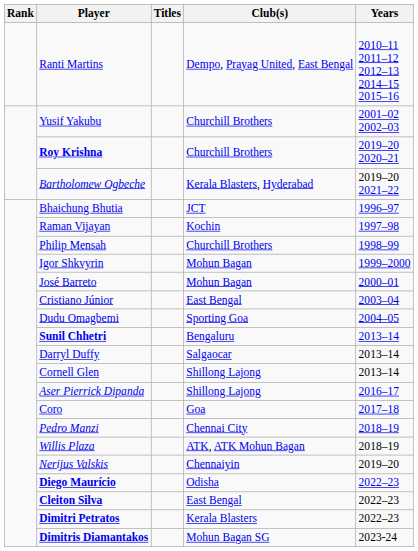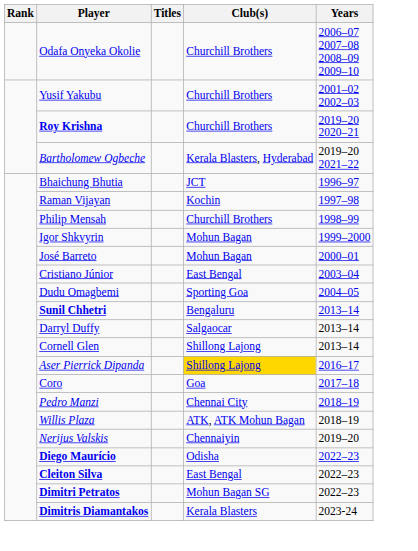 <table class="wikitable sortable">
 <tr>
 <th>Rank</th>
 <th>Player</th>
 <th>Titles</th>
 <th>Club(s)</th>
 <th>Years</th>
 </tr>
 <tr>
 <td></td>
-<td> <a href='#'>Ranti Martins</a></td>
+<td> <a href='#'>Odafa Onyeka Okolie</a></td>
 <td></td>
-<td><a href='#'>Dempo</a>, <a href='#'>Prayag United</a>, <a href='#'>East Bengal</a></td>
-<td><br><a href='#'>2010–11</a><br><a href='#'>2011–12</a><br><a href='#'>2012–13</a><br><a href='#'>2014–15</a><br><a href='#'>2015–16</a></td>
+<td><a href='#'>Churchill Brothers</a></td>
+<td><a href='#'>2006–07</a><br><a href='#'>2007–08</a><br><a href='#'>2008–09</a><br><a href='#'>2009–10</a></td>
 </tr>
 <tr>
 <td rowspan="3"></td>
 <td> <a href='#'>Yusif Yakubu</a></td>
 <td></td>
 <td><a href='#'>Churchill Brothers</a></td>
 <td><a href='#'>2001–02</a><br><a href='#'>2002–03</a></td>
 </tr>
 <tr>
 <td> <strong><a href='#'>Roy Krishna</a></strong></td>
 <td></td>
 <td><a href='#'>Churchill Brothers</a></td>
 <td><a href='#'>2019–20</a><br><a href='#'>2020–21</a></td>
 </tr>
 <tr>
 <td> <em><a href='#'>Bartholomew Ogbeche</a></em></td>
 <td></td>
 <td><a href='#'>Kerala Blasters</a>, <a href='#'>Hyderabad</a></td>
 <td>2019–20<br><a href='#'>2021–22</a></td>
 </tr>
 <tr>
 <td rowspan="19"></td>
 <td> <a href='#'>Bhaichung Bhutia</a></td>
 <td></td>
 <td><a href='#'>JCT</a></td>
 <td><a href='#'>1996–97</a></td>
 </tr>
 <tr>
 <td> <a href='#'>Raman Vijayan</a></td>
 <td></td>
 <td><a href='#'>Kochin</a></td>
 <td><a href='#'>1997–98</a></td>
 </tr>
 <tr>
 <td> <a href='#'>Philip Mensah</a></td>
 <td></td>
 <td><a href='#'>Churchill Brothers</a></td>
 <td><a href='#'>1998–99</a></td>
 </tr>
 <tr>
 <td> <a href='#'>Igor Shkvyrin</a></td>
 <td></td>
 <td><a href='#'>Mohun Bagan</a></td>
 <td><a href='#'>1999–2000</a></td>
 </tr>
 <tr>
 <td> <a href='#'>José Barreto</a></td>
 <td></td>
 <td><a href='#'>Mohun Bagan</a></td>
 <td><a href='#'>2000–01</a></td>
 </tr>
 <tr>
 <td> <a href='#'>Cristiano Júnior</a></td>
 <td></td>
 <td><a href='#'>East Bengal</a></td>
 <td><a href='#'>2003–04</a></td>
 </tr>
 <tr>
 <td> <a href='#'>Dudu Omagbemi</a></td>
 <td></td>
 <td><a href='#'>Sporting Goa</a></td>
 <td><a href='#'>2004–05</a></td>
 </tr>
 <tr>
 <td> <strong><a href='#'>Sunil Chhetri</a></strong></td>
 <td></td>
 <td><a href='#'>Bengaluru</a></td>
 <td><a href='#'>2013–14</a></td>
 </tr>
 <tr>
 <td> <a href='#'>Darryl Duffy</a></td>
 <td></td>
 <td><a href='#'>Salgaocar</a></td>
 <td>2013–14</td>
 </tr>
 <tr>
 <td> <a href='#'>Cornell Glen</a></td>
 <td></td>
 <td><a href='#'>Shillong Lajong</a></td>
 <td>2013–14</td>
 </tr>
 <tr>
 <td> <em><a href='#'>Aser Pierrick Dipanda</a></em></td>
 <td></td>
-<td><a href='#'>Shillong Lajong</a></td>
+<td style="background: gold;"><a href='#'>Shillong Lajong</a></td>
 <td><a href='#'>2016–17</a></td>
 </tr>
 <tr>
 <td> <a href='#'>Coro</a></td>
 <td></td>
 <td><a href='#'>Goa</a></td>
 <td><a href='#'>2017–18</a></td>
 </tr>
 <tr>
 <td> <em><a href='#'>Pedro Manzi</a></em></td>
 <td></td>
 <td><a href='#'>Chennai City</a></td>
 <td><a href='#'>2018–19</a></td>
 </tr>
 <tr>
 <td> <em><a href='#'>Willis Plaza</a></em></td>
 <td></td>
 <td><a href='#'>ATK</a>, <a href='#'>ATK Mohun Bagan</a></td>
 <td>2018–19</td>
 </tr>
 <tr>
 <td> <em><a href='#'>Nerijus Valskis</a></em></td>
 <td></td>
 <td><a href='#'>Chennaiyin</a></td>
 <td>2019–20</td>
 </tr>
 <tr>
 <td> <strong><a href='#'>Diego Maurício</a></strong></td>
 <td></td>
 <td><a href='#'>Odisha</a></td>
 <td><a href='#'>2022–23</a></td>
 </tr>
 <tr>
 <td> <strong><a href='#'>Cleiton Silva</a></strong></td>
 <td></td>
 <td><a href='#'>East Bengal</a></td>
 <td>2022–23</td>
 </tr>
 <tr>
 <td> <strong><a href='#'>Dimitri Petratos</a></strong></td>
 <td></td>
-<td><a href='#'>Kerala Blasters</a></td>
+<td><a href='#'>Mohun Bagan SG</a></td>
 <td>2022–23</td>
 </tr>
 <tr>
 <td> <strong><a href='#'>Dimitris Diamantakos</a></strong></td>
 <td></td>
-<td><a href='#'>Mohun Bagan SG</a></td>
+<td><a href='#'>Kerala Blasters</a></td>
 <td>2023-24</td>
 </tr>
 </table>
